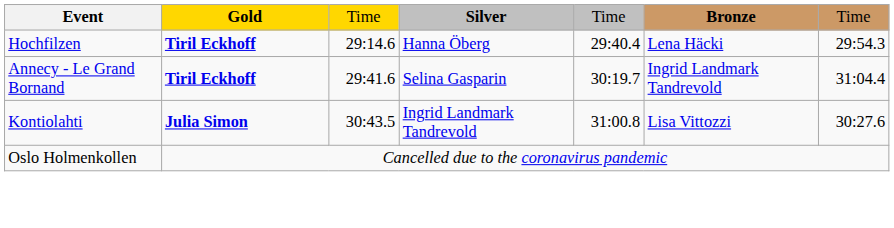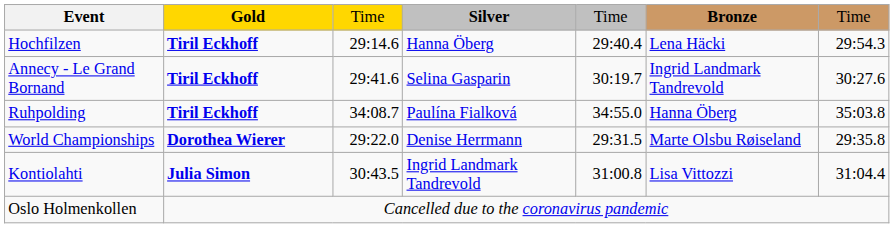 <table class="wikitable">
 <tr>
 <th width="180">Event</th>
 <th width="220" style="background:gold">Gold</th>
 <th width="70" style="background:gold;font-weight:normal">Time</th>
 <th width="220" style="background:silver">Silver</th>
 <th width="70" style="background:silver;font-weight:normal">Time</th>
 <th width="220" style="background:#CC9966">Bronze</th>
 <th width="70" style="background:#CC9966;font-weight:normal">Time</th>
 </tr>
 <tr>
 <td><a href='#'>Hochfilzen</a><br></td>
 <td><strong><a href='#'>Tiril Eckhoff</a></strong><br></td>
 <td align="right">29:14.6 <br> </td>
 <td><a href='#'>Hanna Öberg</a><br></td>
 <td align="right">29:40.4 <br> </td>
 <td><a href='#'>Lena Häcki</a><br></td>
 <td align="right">29:54.3 <br> </td>
 </tr>
 <tr>
 <td><a href='#'>Annecy - Le Grand Bornand</a><br></td>
 <td><strong><a href='#'>Tiril Eckhoff</a></strong><br></td>
 <td align="right">29:41.6 <br> </td>
 <td><a href='#'>Selina Gasparin</a><br></td>
 <td align="right">30:19.7 <br> </td>
 <td><a href='#'>Ingrid Landmark Tandrevold</a><br></td>
-<td align="right">31:04.4 <br> </td>
+<td align="right">30:27.6 <br> </td>
+</tr>
+<tr>
+<td><a href='#'>Ruhpolding</a><br></td>
+<td><strong><a href='#'>Tiril Eckhoff</a></strong><br></td>
+<td align="right">34:08.7 <br> </td>
+<td><a href='#'>Paulína Fialková</a><br></td>
+<td align="right">34:55.0 <br> </td>
+<td><a href='#'>Hanna Öberg</a><br></td>
+<td align="right">35:03.8 <br> </td>
+</tr>
+<tr>
+<td><a href='#'>World Championships</a><br></td>
+<td><strong><a href='#'>Dorothea Wierer</a></strong><br></td>
+<td align="right">29:22.0 <br> </td>
+<td><a href='#'>Denise Herrmann</a><br></td>
+<td align="right">29:31.5 <br> </td>
+<td><a href='#'>Marte Olsbu Røiseland</a><br></td>
+<td align="right">29:35.8 <br> </td>
 </tr>
 <tr>
 <td><a href='#'>Kontiolahti</a><br></td>
 <td><strong><a href='#'>Julia Simon</a></strong><br></td>
 <td align="right">30:43.5 <br> </td>
 <td><a href='#'>Ingrid Landmark Tandrevold</a><br></td>
 <td align="right">31:00.8 <br> </td>
 <td><a href='#'>Lisa Vittozzi</a><br></td>
-<td align="right">30:27.6 <br> </td>
+<td align="right">31:04.4 <br> </td>
 </tr>
 <tr>
 <td>Oslo Holmenkollen</td>
 <td colspan="6" align="middle"><em>Cancelled due to the <a href='#'>coronavirus pandemic</a></em></td>
 </tr>
 </table>
